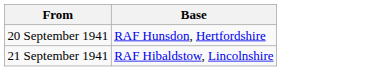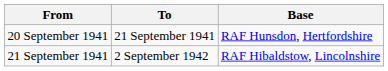 <table class="wikitable">
 <tr>
 <th>From</th>
+<th>To</th>
 <th>Base</th>
 </tr>
 <tr>
 <td>20 September 1941</td>
+<td>21 September 1941</td>
 <td><a href='#'>RAF Hunsdon</a>, <a href='#'>Hertfordshire</a></td>
 </tr>
 <tr>
 <td>21 September 1941</td>
+<td>2 September 1942</td>
 <td><a href='#'>RAF Hibaldstow</a>, <a href='#'>Lincolnshire</a></td>
 </tr>
 </table>
